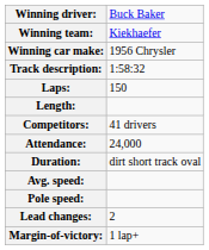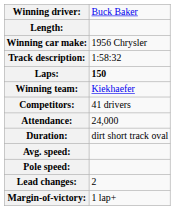 <table class="wikitable" style=text-align:left>
 <tr>
 <th>Winning driver:</th>
 <td><a href='#'>Buck Baker</a></td>
 </tr>
 <tr>
-<th>Winning team:</th>
-<td><a href='#'>Kiekhaefer</a></td>
+<th>Length:</th>
+<td></td>
 </tr>
 <tr>
 <th>Winning car make:</th>
 <td>1956 Chrysler</td>
 </tr>
 <tr>
 <th>Track description:</th>
 <td>1:58:32</td>
 </tr>
 <tr>
 <th>Laps:</th>
-<td>150</td>
+<td><strong>150</strong></td>
 </tr>
 <tr>
-<th>Length:</th>
-<td></td>
+<th>Winning team:</th>
+<td><a href='#'>Kiekhaefer</a></td>
 </tr>
 <tr>
 <th>Competitors:</th>
 <td>41 drivers</td>
 </tr>
 <tr>
 <th>Attendance:</th>
 <td>24,000</td>
 </tr>
 <tr>
 <th>Duration:</th>
 <td> dirt short track oval</td>
 </tr>
 <tr>
 <th>Avg. speed:</th>
 <td></td>
 </tr>
 <tr>
 <th>Pole speed:</th>
 <td></td>
 </tr>
 <tr>
 <th>Lead changes:</th>
 <td>2</td>
 </tr>
 <tr>
 <th>Margin-of-victory:</th>
 <td>1 lap+</td>
 </tr>
 </table>
